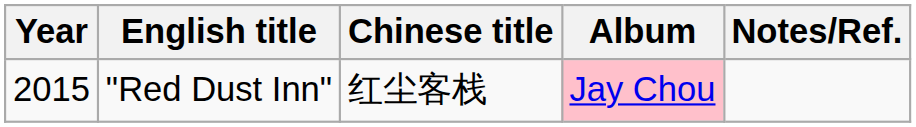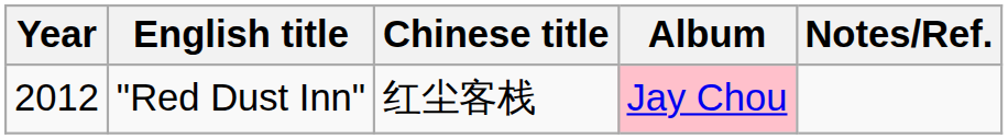 <table class="wikitable sortable">
 <tr>
 <th>Year</th>
 <th>English title</th>
 <th>Chinese title</th>
 <th>Album</th>
 <th class="unsortable">Notes/Ref.</th>
 </tr>
 <tr>
-<td>2015</td>
+<td>2012</td>
 <td>"Red Dust Inn"</td>
 <td>红尘客栈</td>
 <td style="background: pink;"><a href='#'>Jay Chou</a></td>
 <td></td>
 </tr>
 </table>
